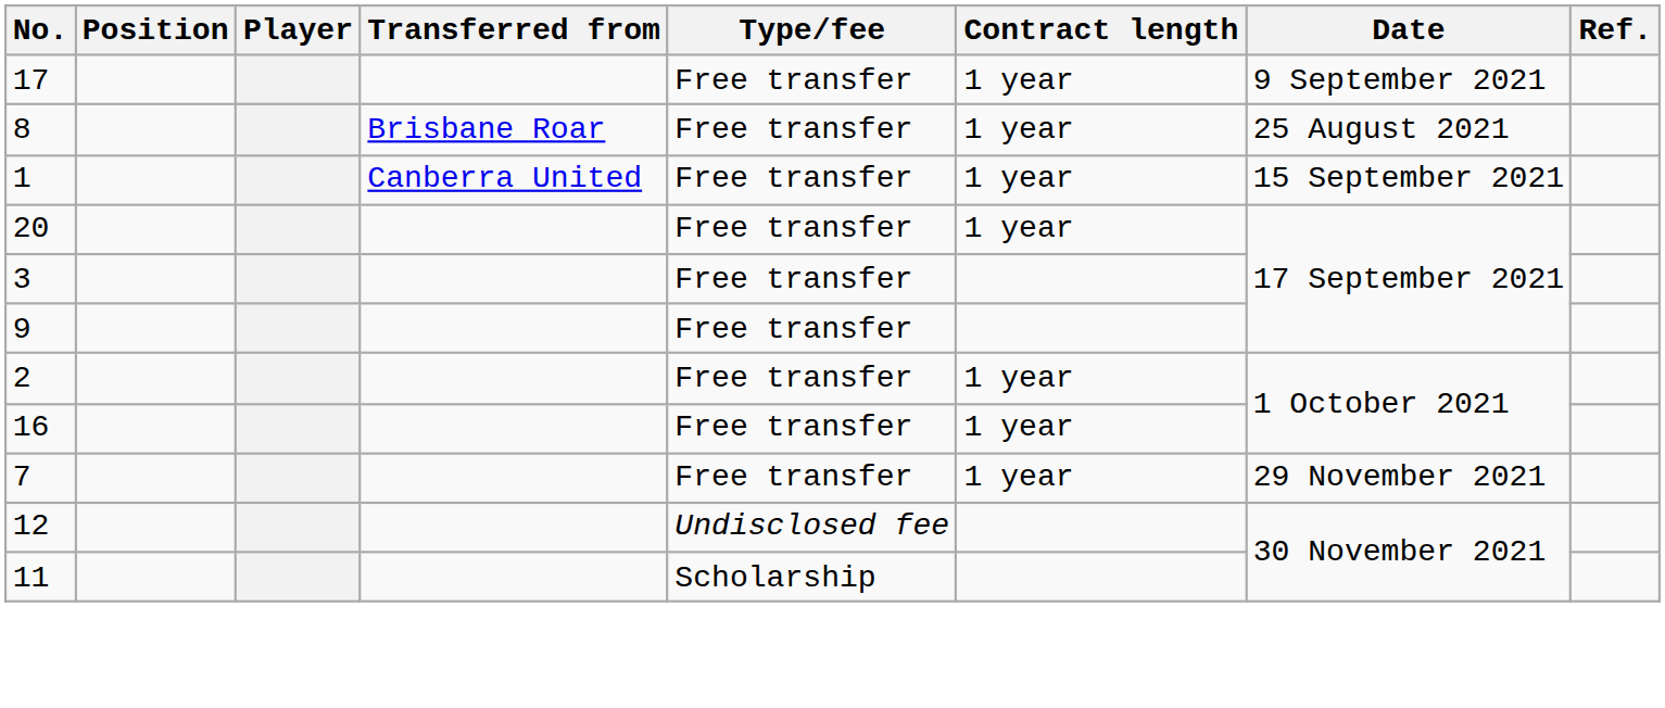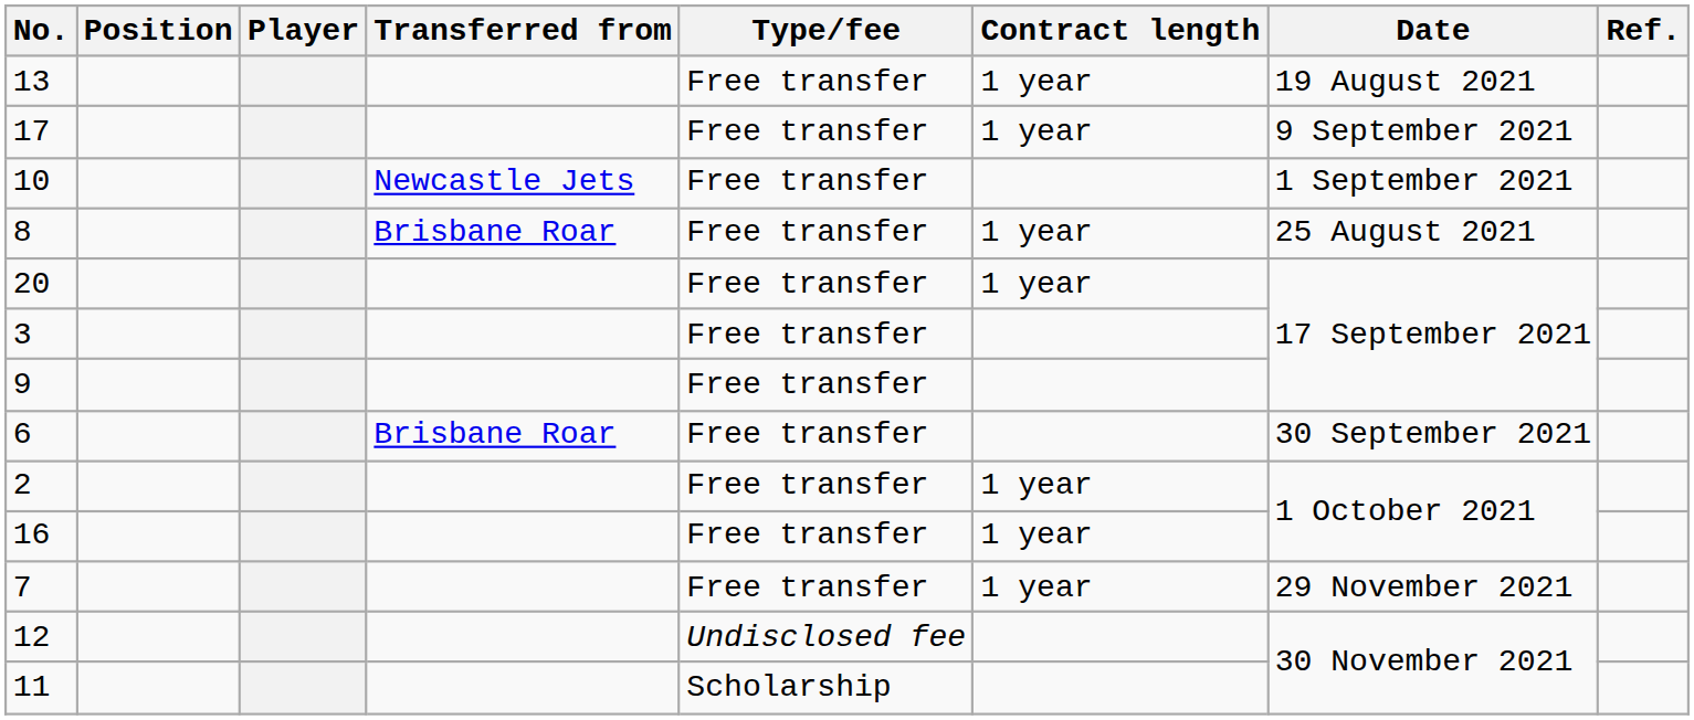 <table class="wikitable plainrowheaders sortable" style="text-align:center; text-align:left">
 <tr>
 <th scope="col">No.</th>
 <th scope="col">Position</th>
 <th scope="col">Player</th>
 <th scope="col">Transferred from</th>
 <th scope="col">Type/fee</th>
 <th scope="col">Contract length</th>
 <th scope="col">Date</th>
 <th class="unsortable" scope="col">Ref.</th>
 </tr>
 <tr>
+<td>13</td>
+<td></td>
+<th scope="row"></th>
+<td></td>
+<td>Free transfer</td>
+<td>1 year</td>
+<td>19 August 2021</td>
+<td></td>
+</tr>
+<tr>
 <td>17</td>
 <td></td>
 <th scope="row"></th>
 <td></td>
 <td>Free transfer</td>
 <td>1 year</td>
 <td>9 September 2021</td>
 <td></td>
 </tr>
 <tr>
+<td>10</td>
+<td></td>
+<th scope="row"></th>
+<td><a href='#'>Newcastle Jets</a></td>
+<td>Free transfer</td>
+<td></td>
+<td>1 September 2021</td>
+<td></td>
+</tr>
+<tr>
 <td>8</td>
 <td></td>
 <th scope="row"></th>
 <td><a href='#'>Brisbane Roar</a></td>
 <td>Free transfer</td>
 <td>1 year</td>
 <td>25 August 2021</td>
-<td></td>
-</tr>
-<tr>
-<td>1</td>
-<td></td>
-<th scope="row"></th>
-<td><a href='#'>Canberra United</a></td>
-<td>Free transfer</td>
-<td>1 year</td>
-<td>15 September 2021</td>
 <td></td>
 </tr>
 <tr>
 <td>20</td>
 <td></td>
 <th scope="row"></th>
 <td></td>
 <td>Free transfer</td>
 <td>1 year</td>
 <td rowspan="3">17 September 2021</td>
 <td></td>
 </tr>
 <tr>
 <td>3</td>
 <td></td>
 <th scope="row"></th>
 <td></td>
 <td>Free transfer</td>
 <td></td>
 <td></td>
 </tr>
 <tr>
 <td>9</td>
 <td></td>
 <th scope="row"></th>
 <td></td>
 <td>Free transfer</td>
 <td></td>
+<td></td>
+</tr>
+<tr>
+<td>6</td>
+<td></td>
+<th scope="row"></th>
+<td><a href='#'>Brisbane Roar</a></td>
+<td>Free transfer</td>
+<td></td>
+<td>30 September 2021</td>
 <td></td>
 </tr>
 <tr>
 <td>2</td>
 <td></td>
 <th scope="row"></th>
 <td></td>
 <td>Free transfer</td>
 <td>1 year</td>
 <td rowspan="2">1 October 2021</td>
 <td></td>
 </tr>
 <tr>
 <td>16</td>
 <td></td>
 <th scope="row"></th>
 <td></td>
 <td>Free transfer</td>
 <td>1 year</td>
 <td></td>
 </tr>
 <tr>
 <td>7</td>
 <td></td>
 <th scope="row"></th>
 <td></td>
 <td>Free transfer</td>
 <td>1 year</td>
 <td>29 November 2021</td>
 <td></td>
 </tr>
 <tr>
 <td>12</td>
 <td></td>
 <th scope="row"></th>
 <td></td>
 <td><em>Undisclosed fee</em></td>
 <td></td>
 <td rowspan="2">30 November 2021</td>
 <td></td>
 </tr>
 <tr>
 <td>11</td>
 <td></td>
 <th scope="row"></th>
 <td></td>
 <td>Scholarship</td>
 <td></td>
 <td></td>
 </tr>
 </table>
